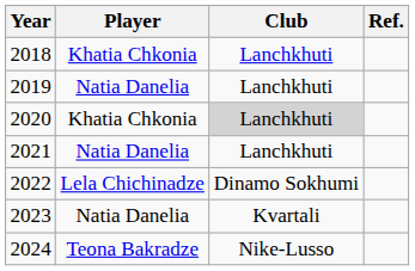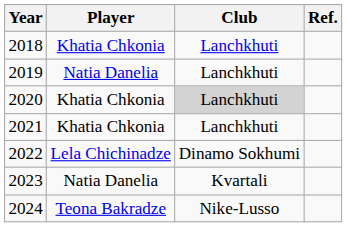 <table class="wikitable" style="text-align:center;">
 <tr>
 <th>Year</th>
 <th>Player</th>
 <th>Club</th>
 <th>Ref.</th>
 </tr>
 <tr>
 <td>2018</td>
 <td><a href='#'>Khatia Chkonia</a></td>
 <td><a href='#'>Lanchkhuti</a></td>
 <td></td>
 </tr>
 <tr>
 <td>2019</td>
 <td><a href='#'>Natia Danelia</a></td>
 <td>Lanchkhuti</td>
 <td></td>
 </tr>
 <tr>
 <td>2020</td>
 <td>Khatia Chkonia</td>
 <td style="background: lightgrey;">Lanchkhuti</td>
 <td></td>
 </tr>
 <tr>
 <td style="text-align:left;">2021</td>
-<td><a href='#'>Natia Danelia</a></td>
+<td>Khatia Chkonia</td>
 <td>Lanchkhuti</td>
 <td></td>
 </tr>
 <tr>
 <td style="text-align:left;">2022</td>
 <td><a href='#'>Lela Chichinadze</a></td>
 <td>Dinamo Sokhumi</td>
 <td></td>
 </tr>
 <tr>
 <td style="text-align:left;">2023</td>
 <td>Natia Danelia</td>
 <td>Kvartali</td>
 <td></td>
 </tr>
 <tr>
 <td style="text-align:left;">2024</td>
 <td><a href='#'>Teona Bakradze</a></td>
 <td>Nike-Lusso</td>
 <td></td>
 </tr>
 </table>
